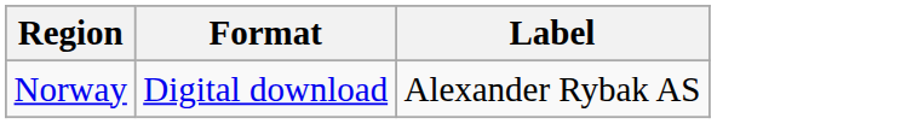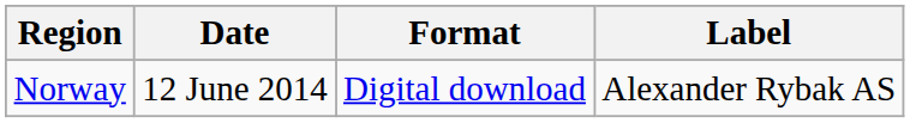 <table class=wikitable>
 <tr>
 <th>Region</th>
+<th>Date</th>
 <th>Format</th>
 <th>Label</th>
 </tr>
 <tr>
 <td><a href='#'>Norway</a></td>
+<td>12 June 2014</td>
 <td><a href='#'>Digital download</a></td>
 <td>Alexander Rybak AS</td>
 </tr>
 </table>
